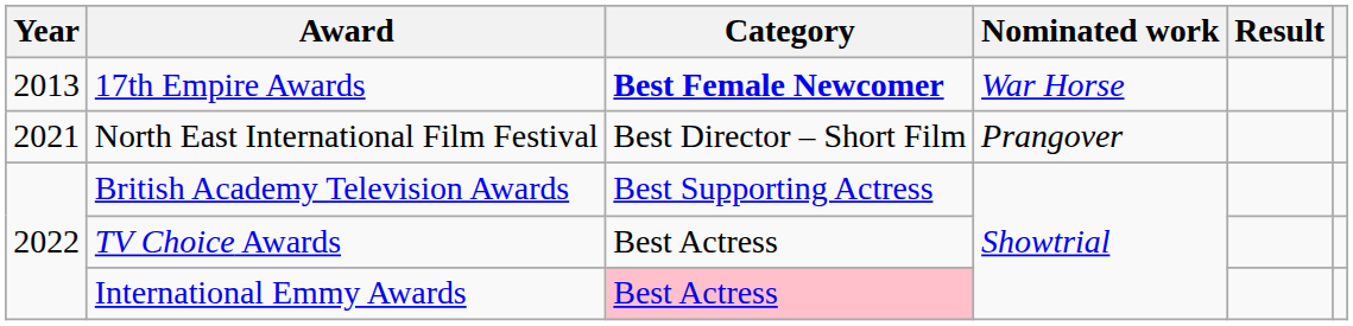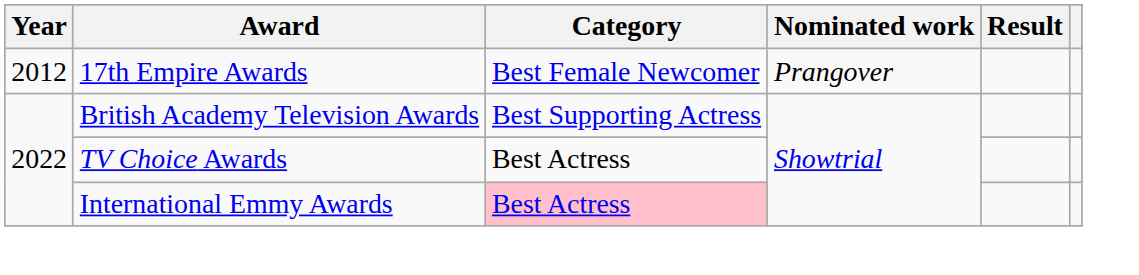 <table class="wikitable">
 <tr>
 <th>Year</th>
 <th>Award</th>
 <th>Category</th>
 <th>Nominated work</th>
 <th>Result</th>
 <th></th>
 </tr>
 <tr>
-<td>2013</td>
+<td>2012</td>
 <td><a href='#'>17th Empire Awards</a></td>
-<td><strong><a href='#'>Best Female Newcomer</a></strong></td>
-<td><em><a href='#'>War Horse</a></em></td>
-<td></td>
-<td align="center"></td>
-</tr>
-<tr>
-<td>2021</td>
-<td>North East International Film Festival</td>
-<td>Best Director – Short Film</td>
+<td><a href='#'>Best Female Newcomer</a></td>
 <td><em>Prangover</em></td>
 <td></td>
 <td align="center"></td>
 </tr>
 <tr>
 <td rowspan="3">2022</td>
 <td><a href='#'>British Academy Television Awards</a></td>
 <td><a href='#'>Best Supporting Actress</a></td>
 <td rowspan="3"><em><a href='#'>Showtrial</a></em></td>
 <td></td>
 <td align="center"></td>
 </tr>
 <tr>
 <td><a href='#'><em>TV Choice</em> Awards</a></td>
 <td>Best Actress</td>
 <td></td>
 <td align="center"></td>
 </tr>
 <tr>
 <td><a href='#'>International Emmy Awards</a></td>
 <td style="background: pink;"><a href='#'>Best Actress</a></td>
 <td></td>
 <td align="center"></td>
 </tr>
 </table>
